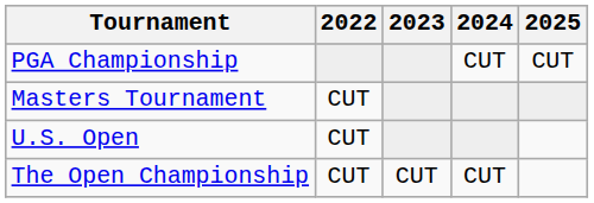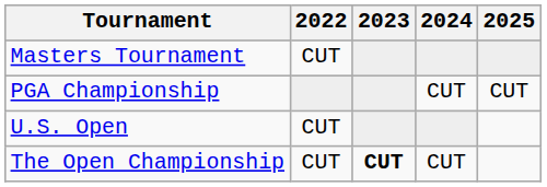 <table class="wikitable" style="font-size:95%;text-align:center;">
 <tr>
 <th>Tournament</th>
 <th>2022</th>
 <th>2023</th>
 <th>2024</th>
 <th>2025</th>
 </tr>
 <tr>
+<td align=left><a href='#'>Masters Tournament</a></td>
+<td>CUT</td>
+<td style="background:#eeeeee;"></td>
+<td style="background:#eeeeee;"></td>
+<td style="background:#eeeeee;"></td>
+</tr>
+<tr>
 <td align=left><a href='#'>PGA Championship</a></td>
 <td style="background:#eeeeee;"></td>
 <td style="background:#eeeeee;"></td>
 <td>CUT</td>
 <td>CUT</td>
-</tr>
-<tr>
-<td align=left><a href='#'>Masters Tournament</a></td>
-<td>CUT</td>
-<td style="background:#eeeeee;"></td>
-<td style="background:#eeeeee;"></td>
-<td style="background:#eeeeee;"></td>
 </tr>
 <tr>
 <td align=left><a href='#'>U.S. Open</a></td>
 <td>CUT</td>
 <td style="background:#eeeeee;"></td>
 <td style="background:#eeeeee;"></td>
 <td></td>
 </tr>
 <tr>
 <td align=left><a href='#'>The Open Championship</a></td>
 <td>CUT</td>
-<td>CUT</td>
+<td><strong>CUT</strong></td>
 <td>CUT</td>
 <td></td>
 </tr>
 </table>
